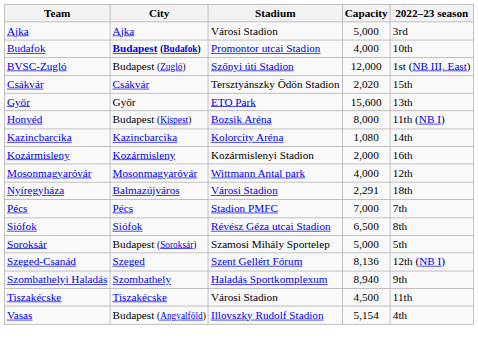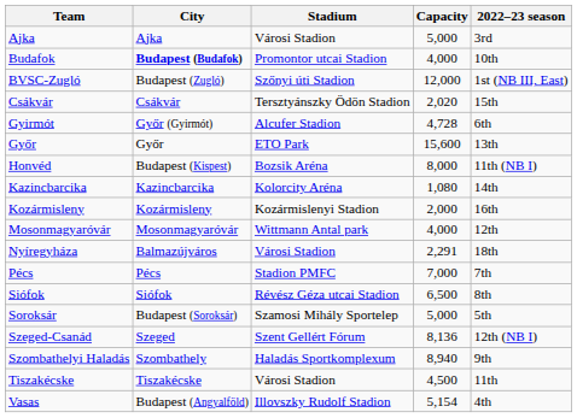 <table class="wikitable sortable">
 <tr>
 <th>Team</th>
 <th>City</th>
 <th>Stadium</th>
 <th>Capacity</th>
 <th data-sort-type="number">2022–23 season</th>
 </tr>
 <tr>
 <td><a href='#'>Ajka</a></td>
 <td><a href='#'>Ajka</a></td>
 <td>Városi Stadion</td>
 <td align="center">5,000</td>
 <td>3rd</td>
 </tr>
 <tr>
 <td><a href='#'>Budafok</a></td>
 <td><strong><a href='#'>Budapest</a> <small>(<a href='#'>Budafok</a>)</small></strong></td>
 <td><a href='#'>Promontor utcai Stadion</a></td>
 <td align="center">4,000</td>
 <td>10th</td>
 </tr>
 <tr>
 <td><a href='#'>BVSC-Zugló</a></td>
 <td>Budapest <small>(<a href='#'>Zugló</a>)</small></td>
 <td><a href='#'>Szőnyi úti Stadion</a></td>
 <td align="center">12,000</td>
 <td>1st (<a href='#'>NB III, East</a>)</td>
 </tr>
 <tr>
 <td><a href='#'>Csákvár</a></td>
 <td><a href='#'>Csákvár</a></td>
 <td>Tersztyánszky Ödön Stadion</td>
 <td align="center">2,020</td>
 <td>15th</td>
+</tr>
+<tr>
+<td><a href='#'>Gyirmót</a></td>
+<td><a href='#'>Győr</a> <small>(Gyirmót)</small></td>
+<td><a href='#'>Alcufer Stadion</a></td>
+<td align="center">4,728</td>
+<td>6th</td>
 </tr>
 <tr>
 <td><a href='#'>Győr</a></td>
 <td>Győr</td>
 <td><a href='#'>ETO Park</a></td>
 <td align="center">15,600</td>
 <td>13th</td>
 </tr>
 <tr>
 <td><a href='#'>Honvéd</a></td>
 <td>Budapest <small>(<a href='#'>Kispest</a>)</small></td>
 <td><a href='#'>Bozsik Aréna</a></td>
 <td align="center">8,000</td>
 <td>11th (<a href='#'>NB I</a>)</td>
 </tr>
 <tr>
 <td><a href='#'>Kazincbarcika</a></td>
 <td><a href='#'>Kazincbarcika</a></td>
 <td><a href='#'>Kolorcity Aréna</a></td>
 <td align="center">1,080</td>
 <td>14th</td>
 </tr>
 <tr>
 <td><a href='#'>Kozármisleny</a></td>
 <td><a href='#'>Kozármisleny</a></td>
 <td>Kozármislenyi Stadion</td>
 <td align="center">2,000</td>
 <td>16th</td>
 </tr>
 <tr>
 <td><a href='#'>Mosonmagyaróvár</a></td>
 <td><a href='#'>Mosonmagyaróvár</a></td>
 <td><a href='#'>Wittmann Antal park</a></td>
 <td align="center">4,000</td>
 <td>12th</td>
 </tr>
 <tr>
 <td><a href='#'>Nyíregyháza</a></td>
 <td><a href='#'>Balmazújváros</a></td>
 <td><a href='#'>Városi Stadion</a></td>
 <td align="center">2,291</td>
 <td>18th</td>
 </tr>
 <tr>
 <td><a href='#'>Pécs</a></td>
 <td><a href='#'>Pécs</a></td>
 <td><a href='#'>Stadion PMFC</a></td>
 <td align="center">7,000</td>
 <td>7th</td>
 </tr>
 <tr>
 <td><a href='#'>Siófok</a></td>
 <td><a href='#'>Siófok</a></td>
 <td><a href='#'>Révész Géza utcai Stadion</a></td>
 <td align="center">6,500</td>
 <td>8th</td>
 </tr>
 <tr>
 <td><a href='#'>Soroksár</a></td>
 <td>Budapest <small>(<a href='#'>Soroksár</a>)</small></td>
 <td>Szamosi Mihály Sportelep</td>
 <td align="center">5,000</td>
 <td>5th</td>
 </tr>
 <tr>
 <td><a href='#'>Szeged-Csanád</a></td>
 <td><a href='#'>Szeged</a></td>
 <td><a href='#'>Szent Gellért Fórum</a></td>
 <td align="center">8,136</td>
 <td>12th (<a href='#'>NB I</a>)</td>
 </tr>
 <tr>
 <td><a href='#'>Szombathelyi Haladás</a></td>
 <td><a href='#'>Szombathely</a></td>
 <td><a href='#'>Haladás Sportkomplexum</a></td>
 <td align="center">8,940</td>
 <td>9th</td>
 </tr>
 <tr>
 <td><a href='#'>Tiszakécske</a></td>
 <td><a href='#'>Tiszakécske</a></td>
 <td>Városi Stadion</td>
 <td align="center">4,500</td>
 <td>11th</td>
 </tr>
 <tr>
 <td><a href='#'>Vasas</a></td>
 <td>Budapest <small>(<a href='#'>Angyalföld</a>)</small></td>
 <td><a href='#'>Illovszky Rudolf Stadion</a></td>
 <td align="center">5,154</td>
 <td>4th</td>
 </tr>
 </table>
